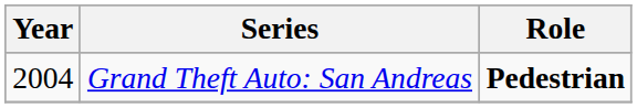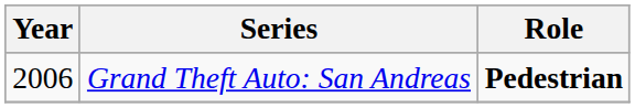 <table class="wikitable" border: gray solid 1px; order-collapse: collapse; center; width: auto>
 <tr>
 <th>Year</th>
 <th>Series</th>
 <th>Role</th>
 </tr>
 <tr>
-<td>2004</td>
+<td>2006</td>
 <td><em><a href='#'>Grand Theft Auto: San Andreas</a></em></td>
 <td><strong>Pedestrian</strong></td>
 </tr>
 <tr>
 </tr>
 </table>
